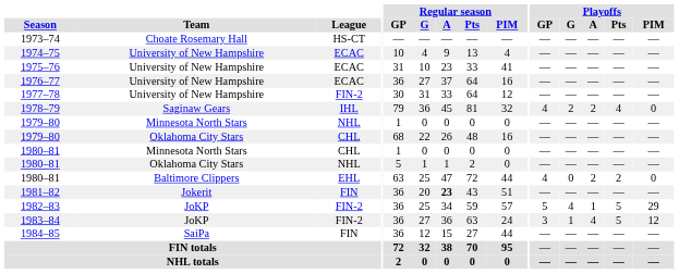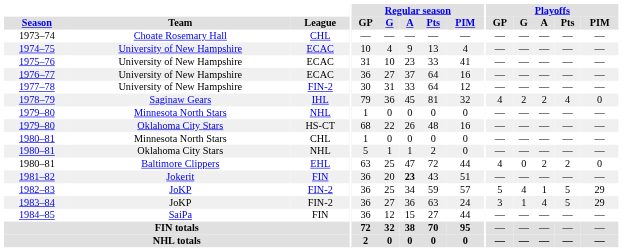 <table border="0" cellpadding="1" cellspacing="0" style="text-align:center; width:60em">
 <tr bgcolor="#e0e0e0">
 <th colspan="3" bgcolor="#ffffff"></th>
 <th rowspan="100" bgcolor="#ffffff"></th>
 <th colspan="5"><a href='#'>Regular season</a></th>
 <th rowspan="100" bgcolor="#ffffff"></th>
 <th colspan="5"><a href='#'>Playoffs</a></th>
 </tr>
 <tr bgcolor="#e0e0e0">
 <th><a href='#'>Season</a></th>
 <th>Team</th>
 <th>League</th>
 <th>GP</th>
 <th><a href='#'>G</a></th>
 <th><a href='#'>A</a></th>
 <th><a href='#'>Pts</a></th>
 <th><a href='#'>PIM</a></th>
 <th>GP</th>
 <th>G</th>
 <th>A</th>
 <th>Pts</th>
 <th>PIM</th>
 </tr>
 <tr>
 <td>1973–74</td>
 <td><a href='#'>Choate Rosemary Hall</a></td>
-<td>HS-CT</td>
+<td><a href='#'>CHL</a></td>
 <td>—</td>
 <td>—</td>
 <td>—</td>
 <td>—</td>
 <td>—</td>
 <td>—</td>
 <td>—</td>
 <td>—</td>
 <td>—</td>
 <td>—</td>
 </tr>
 <tr bgcolor="#f0f0f0">
 <td><a href='#'>1974–75</a></td>
 <td><a href='#'>University of New Hampshire</a></td>
 <td><a href='#'>ECAC</a></td>
 <td>10</td>
 <td>4</td>
 <td>9</td>
 <td>13</td>
 <td>4</td>
 <td>—</td>
 <td>—</td>
 <td>—</td>
 <td>—</td>
 <td>—</td>
 </tr>
 <tr>
 <td><a href='#'>1975–76</a></td>
 <td>University of New Hampshire</td>
 <td>ECAC</td>
 <td>31</td>
 <td>10</td>
 <td>23</td>
 <td>33</td>
 <td>41</td>
 <td>—</td>
 <td>—</td>
 <td>—</td>
 <td>—</td>
 <td>—</td>
 </tr>
 <tr bgcolor="#f0f0f0">
 <td><a href='#'>1976–77</a></td>
 <td>University of New Hampshire</td>
 <td>ECAC</td>
 <td>36</td>
 <td>27</td>
 <td>37</td>
 <td>64</td>
 <td>16</td>
 <td>—</td>
 <td>—</td>
 <td>—</td>
 <td>—</td>
 <td>—</td>
 </tr>
 <tr>
 <td><a href='#'>1977–78</a></td>
 <td>University of New Hampshire</td>
 <td><a href='#'>FIN-2</a></td>
 <td>30</td>
 <td>31</td>
 <td>33</td>
 <td>64</td>
 <td>12</td>
 <td>—</td>
 <td>—</td>
 <td>—</td>
 <td>—</td>
 <td>—</td>
 </tr>
 <tr bgcolor="#f0f0f0">
 <td><a href='#'>1978–79</a></td>
 <td><a href='#'>Saginaw Gears</a></td>
 <td><a href='#'>IHL</a></td>
 <td>79</td>
 <td>36</td>
 <td>45</td>
 <td>81</td>
 <td>32</td>
 <td>4</td>
 <td>2</td>
 <td>2</td>
 <td>4</td>
 <td>0</td>
 </tr>
 <tr>
 <td><a href='#'>1979–80</a></td>
 <td><a href='#'>Minnesota North Stars</a></td>
 <td><a href='#'>NHL</a></td>
 <td>1</td>
 <td>0</td>
 <td>0</td>
 <td>0</td>
 <td>0</td>
 <td>—</td>
 <td>—</td>
 <td>—</td>
 <td>—</td>
 <td>—</td>
 </tr>
 <tr bgcolor="#f0f0f0">
 <td><a href='#'>1979–80</a></td>
 <td><a href='#'>Oklahoma City Stars</a></td>
-<td><a href='#'>CHL</a></td>
+<td>HS-CT</td>
 <td>68</td>
 <td>22</td>
 <td>26</td>
 <td>48</td>
 <td>16</td>
 <td>—</td>
 <td>—</td>
 <td>—</td>
 <td>—</td>
 <td>—</td>
 </tr>
 <tr>
 <td><a href='#'>1980–81</a></td>
 <td>Minnesota North Stars</td>
 <td>CHL</td>
 <td>1</td>
 <td>0</td>
 <td>0</td>
 <td>0</td>
 <td>0</td>
 <td>—</td>
 <td>—</td>
 <td>—</td>
 <td>—</td>
 <td>—</td>
 </tr>
 <tr bgcolor="#f0f0f0">
 <td><a href='#'>1980–81</a></td>
 <td>Oklahoma City Stars</td>
 <td>NHL</td>
 <td>5</td>
 <td>1</td>
 <td>1</td>
 <td>2</td>
 <td>0</td>
 <td>—</td>
 <td>—</td>
 <td>—</td>
 <td>—</td>
 <td>—</td>
 </tr>
 <tr>
 <td>1980–81</td>
 <td><a href='#'>Baltimore Clippers</a></td>
 <td><a href='#'>EHL</a></td>
 <td>63</td>
 <td>25</td>
 <td>47</td>
 <td>72</td>
 <td>44</td>
 <td>4</td>
 <td>0</td>
 <td>2</td>
 <td>2</td>
 <td>0</td>
 </tr>
 <tr bgcolor="#f0f0f0">
 <td><a href='#'>1981–82</a></td>
 <td><a href='#'>Jokerit</a></td>
 <td><a href='#'>FIN</a></td>
 <td>36</td>
 <td>20</td>
 <td><strong>23</strong></td>
 <td>43</td>
 <td>51</td>
 <td>—</td>
 <td>—</td>
 <td>—</td>
 <td>—</td>
 <td>—</td>
 </tr>
 <tr>
 <td><a href='#'>1982–83</a></td>
 <td><a href='#'>JoKP</a></td>
 <td><a href='#'>FIN-2</a></td>
 <td>36</td>
 <td>25</td>
 <td>34</td>
 <td>59</td>
 <td>57</td>
 <td>5</td>
 <td>4</td>
 <td>1</td>
 <td>5</td>
 <td>29</td>
 </tr>
 <tr bgcolor="#f0f0f0">
 <td><a href='#'>1983–84</a></td>
 <td>JoKP</td>
 <td>FIN-2</td>
 <td>36</td>
 <td>27</td>
 <td>36</td>
 <td>63</td>
 <td>24</td>
 <td>3</td>
 <td>1</td>
 <td>4</td>
 <td>5</td>
-<td>12</td>
+<td>29</td>
 </tr>
 <tr>
 <td><a href='#'>1984–85</a></td>
 <td><a href='#'>SaiPa</a></td>
 <td>FIN</td>
 <td>36</td>
 <td>12</td>
 <td>15</td>
 <td>27</td>
 <td>44</td>
 <td>—</td>
 <td>—</td>
 <td>—</td>
 <td>—</td>
 <td>—</td>
 </tr>
 <tr bgcolor="#e0e0e0">
 <th colspan="3">FIN totals</th>
 <th>72</th>
 <th>32</th>
 <th>38</th>
 <th>70</th>
 <th>95</th>
 <td>—</td>
 <td>—</td>
 <td>—</td>
 <td>—</td>
 <td>—</td>
 </tr>
 <tr bgcolor="#e0e0e0">
 <th colspan="3">NHL totals</th>
 <th>2</th>
 <th>0</th>
 <th>0</th>
 <th>0</th>
 <th>0</th>
 <th>—</th>
 <th>—</th>
 <th>—</th>
 <th>—</th>
 <th>—</th>
 </tr>
 </table>
